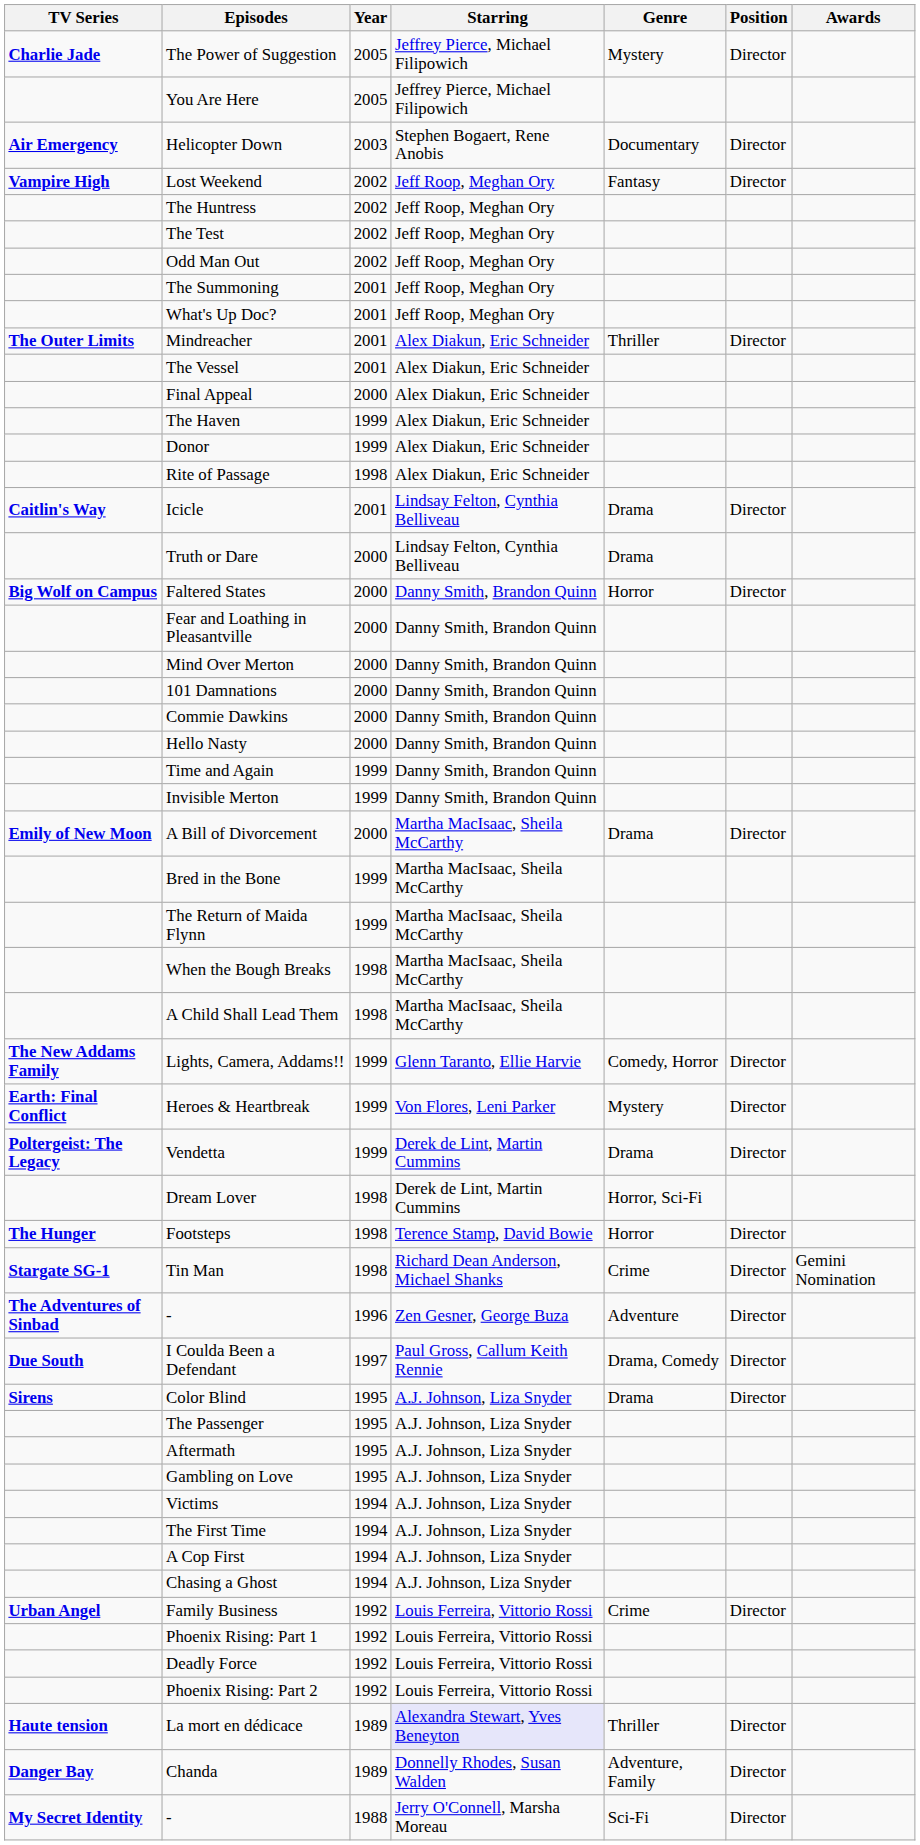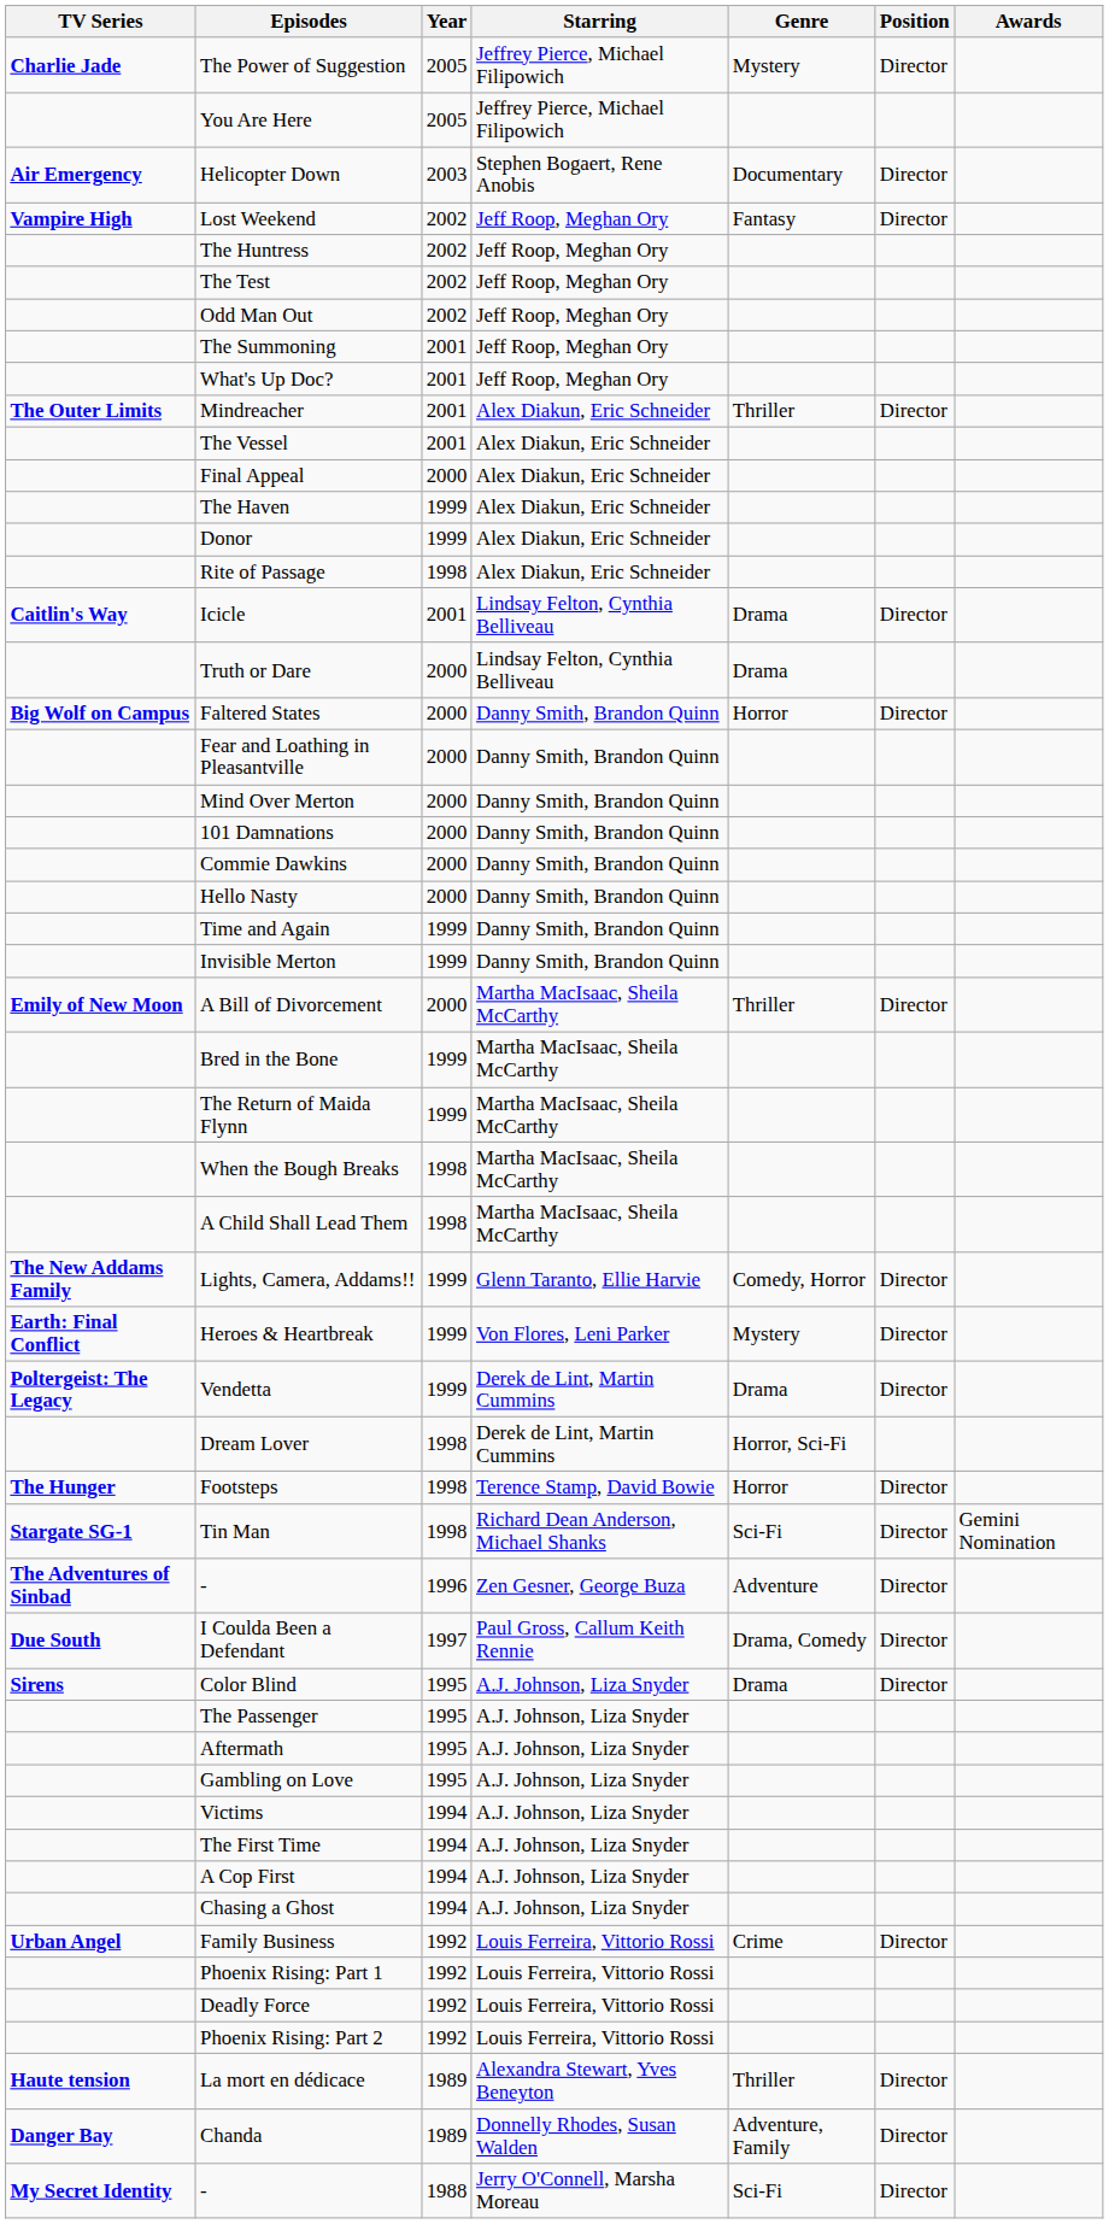 <table class="wikitable">
 <tr>
 <th>TV Series</th>
 <th>Episodes</th>
 <th>Year</th>
 <th>Starring</th>
 <th>Genre</th>
 <th>Position</th>
 <th>Awards</th>
 </tr>
 <tr>
 <td><strong><a href='#'>Charlie Jade</a></strong></td>
 <td>The Power of Suggestion</td>
 <td>2005</td>
 <td><a href='#'>Jeffrey Pierce</a>, Michael Filipowich</td>
 <td>Mystery</td>
 <td>Director</td>
 <td></td>
 </tr>
 <tr>
 <td></td>
 <td>You Are Here</td>
 <td>2005</td>
 <td>Jeffrey Pierce, Michael Filipowich</td>
 <td></td>
 <td></td>
 <td></td>
 </tr>
 <tr>
 <td><strong><a href='#'>Air Emergency</a></strong></td>
 <td>Helicopter Down</td>
 <td>2003</td>
 <td>Stephen Bogaert, Rene Anobis</td>
 <td>Documentary</td>
 <td>Director</td>
 <td></td>
 </tr>
 <tr>
 <td><strong><a href='#'>Vampire High</a></strong></td>
 <td>Lost Weekend</td>
 <td>2002</td>
 <td><a href='#'>Jeff Roop</a>, <a href='#'>Meghan Ory</a></td>
 <td>Fantasy</td>
 <td>Director</td>
 <td></td>
 </tr>
 <tr>
 <td></td>
 <td>The Huntress</td>
 <td>2002</td>
 <td>Jeff Roop, Meghan Ory</td>
 <td></td>
 <td></td>
 <td></td>
 </tr>
 <tr>
 <td></td>
 <td>The Test</td>
 <td>2002</td>
 <td>Jeff Roop, Meghan Ory</td>
 <td></td>
 <td></td>
 <td></td>
 </tr>
 <tr>
 <td></td>
 <td>Odd Man Out</td>
 <td>2002</td>
 <td>Jeff Roop, Meghan Ory</td>
 <td></td>
 <td></td>
 <td></td>
 </tr>
 <tr>
 <td></td>
 <td>The Summoning</td>
 <td>2001</td>
 <td>Jeff Roop, Meghan Ory</td>
 <td></td>
 <td></td>
 <td></td>
 </tr>
 <tr>
 <td></td>
 <td>What's Up Doc?</td>
 <td>2001</td>
 <td>Jeff Roop, Meghan Ory</td>
 <td></td>
 <td></td>
 <td></td>
 </tr>
 <tr>
 <td><strong><a href='#'>The Outer Limits</a></strong></td>
 <td>Mindreacher</td>
 <td>2001</td>
 <td><a href='#'>Alex Diakun</a>, <a href='#'>Eric Schneider</a></td>
 <td>Thriller</td>
 <td>Director</td>
 <td></td>
 </tr>
 <tr>
 <td></td>
 <td>The Vessel</td>
 <td>2001</td>
 <td>Alex Diakun, Eric Schneider</td>
 <td></td>
 <td></td>
 <td></td>
 </tr>
 <tr>
 <td></td>
 <td>Final Appeal</td>
 <td>2000</td>
 <td>Alex Diakun, Eric Schneider</td>
 <td></td>
 <td></td>
 <td></td>
 </tr>
 <tr>
 <td></td>
 <td>The Haven</td>
 <td>1999</td>
 <td>Alex Diakun, Eric Schneider</td>
 <td></td>
 <td></td>
 <td></td>
 </tr>
 <tr>
 <td></td>
 <td>Donor</td>
 <td>1999</td>
 <td>Alex Diakun, Eric Schneider</td>
 <td></td>
 <td></td>
 <td></td>
 </tr>
 <tr>
 <td></td>
 <td>Rite of Passage</td>
 <td>1998</td>
 <td>Alex Diakun, Eric Schneider</td>
 <td></td>
 <td></td>
 <td></td>
 </tr>
 <tr>
 <td><strong><a href='#'>Caitlin's Way</a></strong></td>
 <td>Icicle</td>
 <td>2001</td>
 <td><a href='#'>Lindsay Felton</a>, <a href='#'>Cynthia Belliveau</a></td>
 <td>Drama</td>
 <td>Director</td>
 <td></td>
 </tr>
 <tr>
 <td></td>
 <td>Truth or Dare</td>
 <td>2000</td>
 <td>Lindsay Felton, Cynthia Belliveau</td>
 <td>Drama</td>
 <td></td>
 <td></td>
 </tr>
 <tr>
 <td><strong><a href='#'>Big Wolf on Campus</a></strong></td>
 <td>Faltered States</td>
 <td>2000</td>
 <td><a href='#'>Danny Smith</a>, <a href='#'>Brandon Quinn</a></td>
 <td>Horror</td>
 <td>Director</td>
 <td></td>
 </tr>
 <tr>
 <td></td>
 <td>Fear and Loathing in Pleasantville</td>
 <td>2000</td>
 <td>Danny Smith, Brandon Quinn</td>
 <td></td>
 <td></td>
 <td></td>
 </tr>
 <tr>
 <td></td>
 <td>Mind Over Merton</td>
 <td>2000</td>
 <td>Danny Smith, Brandon Quinn</td>
 <td></td>
 <td></td>
 <td></td>
 </tr>
 <tr>
 <td></td>
 <td>101 Damnations</td>
 <td>2000</td>
 <td>Danny Smith, Brandon Quinn</td>
 <td></td>
 <td></td>
 <td></td>
 </tr>
 <tr>
 <td></td>
 <td>Commie Dawkins</td>
 <td>2000</td>
 <td>Danny Smith, Brandon Quinn</td>
 <td></td>
 <td></td>
 <td></td>
 </tr>
 <tr>
 <td></td>
 <td>Hello Nasty</td>
 <td>2000</td>
 <td>Danny Smith, Brandon Quinn</td>
 <td></td>
 <td></td>
 <td></td>
 </tr>
 <tr>
 <td></td>
 <td>Time and Again</td>
 <td>1999</td>
 <td>Danny Smith, Brandon Quinn</td>
 <td></td>
 <td></td>
 <td></td>
 </tr>
 <tr>
 <td></td>
 <td>Invisible Merton</td>
 <td>1999</td>
 <td>Danny Smith, Brandon Quinn</td>
 <td></td>
 <td></td>
 <td></td>
 </tr>
 <tr>
 <td><strong><a href='#'>Emily of New Moon</a></strong></td>
 <td>A Bill of Divorcement</td>
 <td>2000</td>
 <td><a href='#'>Martha MacIsaac</a>, <a href='#'>Sheila McCarthy</a></td>
-<td>Drama</td>
+<td>Thriller</td>
 <td>Director</td>
 <td></td>
 </tr>
 <tr>
 <td></td>
 <td>Bred in the Bone</td>
 <td>1999</td>
 <td>Martha MacIsaac, Sheila McCarthy</td>
 <td></td>
 <td></td>
 <td></td>
 </tr>
 <tr>
 <td></td>
 <td>The Return of Maida Flynn</td>
 <td>1999</td>
 <td>Martha MacIsaac, Sheila McCarthy</td>
 <td></td>
 <td></td>
 <td></td>
 </tr>
 <tr>
 <td></td>
 <td>When the Bough Breaks</td>
 <td>1998</td>
 <td>Martha MacIsaac, Sheila McCarthy</td>
 <td></td>
 <td></td>
 <td></td>
 </tr>
 <tr>
 <td></td>
 <td>A Child Shall Lead Them</td>
 <td>1998</td>
 <td>Martha MacIsaac, Sheila McCarthy</td>
 <td></td>
 <td></td>
 <td></td>
 </tr>
 <tr>
 <td><strong><a href='#'>The New Addams Family</a></strong></td>
 <td>Lights, Camera, Addams!!</td>
 <td>1999</td>
 <td><a href='#'>Glenn Taranto</a>, <a href='#'>Ellie Harvie</a></td>
 <td>Comedy, Horror</td>
 <td>Director</td>
 <td></td>
 </tr>
 <tr>
 <td><strong><a href='#'>Earth: Final Conflict</a></strong></td>
 <td>Heroes & Heartbreak</td>
 <td>1999</td>
 <td><a href='#'>Von Flores</a>, <a href='#'>Leni Parker</a></td>
 <td>Mystery</td>
 <td>Director</td>
 <td></td>
 </tr>
 <tr>
 <td><strong><a href='#'>Poltergeist: The Legacy</a></strong></td>
 <td>Vendetta</td>
 <td>1999</td>
 <td><a href='#'>Derek de Lint</a>, <a href='#'>Martin Cummins</a></td>
 <td>Drama</td>
 <td>Director</td>
 <td></td>
 </tr>
 <tr>
 <td></td>
 <td>Dream Lover</td>
 <td>1998</td>
 <td>Derek de Lint, Martin Cummins</td>
 <td>Horror, Sci-Fi</td>
 <td></td>
 <td></td>
 </tr>
 <tr>
 <td><strong><a href='#'>The Hunger</a></strong></td>
 <td>Footsteps</td>
 <td>1998</td>
 <td><a href='#'>Terence Stamp</a>, <a href='#'>David Bowie</a></td>
 <td>Horror</td>
 <td>Director</td>
 <td></td>
 </tr>
 <tr>
 <td><strong><a href='#'>Stargate SG-1</a></strong></td>
 <td>Tin Man</td>
 <td>1998</td>
 <td><a href='#'>Richard Dean Anderson</a>, <a href='#'>Michael Shanks</a></td>
-<td>Crime</td>
+<td>Sci-Fi</td>
 <td>Director</td>
 <td>Gemini Nomination</td>
 </tr>
 <tr>
 <td><strong><a href='#'>The Adventures of Sinbad</a></strong></td>
 <td>-</td>
 <td>1996</td>
 <td><a href='#'>Zen Gesner</a>, <a href='#'>George Buza</a></td>
 <td>Adventure</td>
 <td>Director</td>
 <td></td>
 </tr>
 <tr>
 <td><strong><a href='#'>Due South</a></strong></td>
 <td>I Coulda Been a Defendant</td>
 <td>1997</td>
 <td><a href='#'>Paul Gross</a>, <a href='#'>Callum Keith Rennie</a></td>
 <td>Drama, Comedy</td>
 <td>Director</td>
 <td></td>
 </tr>
 <tr>
 <td><strong><a href='#'>Sirens</a></strong></td>
 <td>Color Blind</td>
 <td>1995</td>
 <td><a href='#'>A.J. Johnson</a>, <a href='#'>Liza Snyder</a></td>
 <td>Drama</td>
 <td>Director</td>
 <td></td>
 </tr>
 <tr>
 <td></td>
 <td>The Passenger</td>
 <td>1995</td>
 <td>A.J. Johnson, Liza Snyder</td>
 <td></td>
 <td></td>
 <td></td>
 </tr>
 <tr>
 <td></td>
 <td>Aftermath</td>
 <td>1995</td>
 <td>A.J. Johnson, Liza Snyder</td>
 <td></td>
 <td></td>
 <td></td>
 </tr>
 <tr>
 <td></td>
 <td>Gambling on Love</td>
 <td>1995</td>
 <td>A.J. Johnson, Liza Snyder</td>
 <td></td>
 <td></td>
 <td></td>
 </tr>
 <tr>
 <td></td>
 <td>Victims</td>
 <td>1994</td>
 <td>A.J. Johnson, Liza Snyder</td>
 <td></td>
 <td></td>
 <td></td>
 </tr>
 <tr>
 <td></td>
 <td>The First Time</td>
 <td>1994</td>
 <td>A.J. Johnson, Liza Snyder</td>
 <td></td>
 <td></td>
 <td></td>
 </tr>
 <tr>
 <td></td>
 <td>A Cop First</td>
 <td>1994</td>
 <td>A.J. Johnson, Liza Snyder</td>
 <td></td>
 <td></td>
 <td></td>
 </tr>
 <tr>
 <td></td>
 <td>Chasing a Ghost</td>
 <td>1994</td>
 <td>A.J. Johnson, Liza Snyder</td>
 <td></td>
 <td></td>
 <td></td>
 </tr>
 <tr>
 <td><strong><a href='#'>Urban Angel</a></strong></td>
 <td>Family Business</td>
 <td>1992</td>
 <td><a href='#'>Louis Ferreira</a>, <a href='#'>Vittorio Rossi</a></td>
 <td>Crime</td>
 <td>Director</td>
 <td></td>
 </tr>
 <tr>
 <td></td>
 <td>Phoenix Rising: Part 1</td>
 <td>1992</td>
 <td>Louis Ferreira, Vittorio Rossi</td>
 <td></td>
 <td></td>
 <td></td>
 </tr>
 <tr>
 <td></td>
 <td>Deadly Force</td>
 <td>1992</td>
 <td>Louis Ferreira, Vittorio Rossi</td>
 <td></td>
 <td></td>
 <td></td>
 </tr>
 <tr>
 <td></td>
 <td>Phoenix Rising: Part 2</td>
 <td>1992</td>
 <td>Louis Ferreira, Vittorio Rossi</td>
 <td></td>
 <td></td>
 <td></td>
 </tr>
 <tr>
 <td><strong><a href='#'>Haute tension</a></strong></td>
 <td>La mort en dédicace</td>
 <td>1989</td>
-<td style="background: lavender;"><a href='#'>Alexandra Stewart</a>, <a href='#'>Yves Beneyton</a></td>
+<td><a href='#'>Alexandra Stewart</a>, <a href='#'>Yves Beneyton</a></td>
 <td>Thriller</td>
 <td>Director</td>
 <td></td>
 </tr>
 <tr>
 <td><strong><a href='#'>Danger Bay</a></strong></td>
 <td>Chanda</td>
 <td>1989</td>
 <td><a href='#'>Donnelly Rhodes</a>, <a href='#'>Susan Walden</a></td>
 <td>Adventure, Family</td>
 <td>Director</td>
 <td></td>
 </tr>
 <tr>
 <td><strong><a href='#'>My Secret Identity</a></strong></td>
 <td>-</td>
 <td>1988</td>
 <td><a href='#'>Jerry O'Connell</a>, Marsha Moreau</td>
 <td>Sci-Fi</td>
 <td>Director</td>
 <td></td>
 </tr>
 </table>
